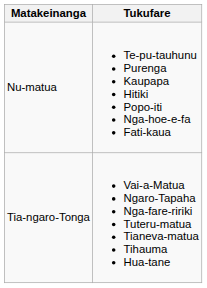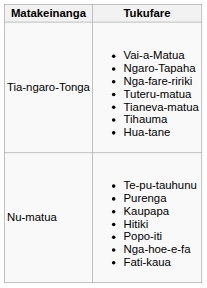 <table class="wikitable" border="1">
 <tr>
 <th>Matakeinanga</th>
 <th>Tukufare</th>
 </tr>
 <tr>
+<td>Tia-ngaro-Tonga</td>
+<td><br><ul><li>Vai-a-Matua</li><li>Ngaro-Tapaha</li><li>Nga-fare-ririki</li><li>Tuteru-matua</li><li>Tianeva-matua</li><li>Tihauma</li><li>Hua-tane</li></ul></td>
+</tr>
+<tr>
 <td>Nu-matua</td>
 <td><br><ul><li>Te-pu-tauhunu</li><li>Purenga</li><li>Kaupapa</li><li>Hitiki</li><li>Popo-iti</li><li>Nga-hoe-e-fa</li><li>Fati-kaua</li></ul></td>
 </tr>
-<tr>
-<td>Tia-ngaro-Tonga</td>
-<td><br><ul><li>Vai-a-Matua</li><li>Ngaro-Tapaha</li><li>Nga-fare-ririki</li><li>Tuteru-matua</li><li>Tianeva-matua</li><li>Tihauma</li><li>Hua-tane</li></ul></td>
-</tr>
 </table>
